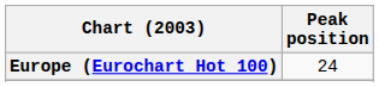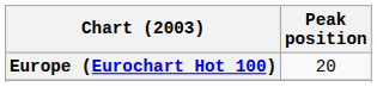 <table class="wikitable sortable plainrowheaders" style="text-align:center">
 <tr>
 <th>Chart (2003)</th>
 <th>Peak<br>position</th>
 </tr>
 <tr>
 <th scope="row">Europe (<a href='#'>Eurochart Hot 100</a>)</th>
-<td>24</td>
+<td>20</td>
 </tr>
 <tr>
 </tr>
 <tr>
 </tr>
 <tr>
 </tr>
 </table>
